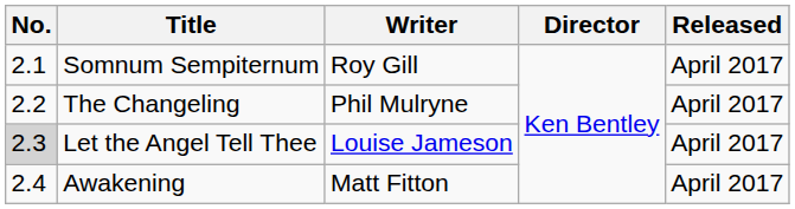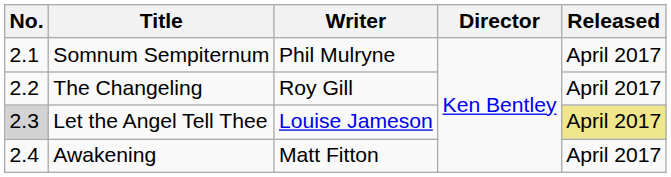 <table class="wikitable">
 <tr>
 <th>No.</th>
 <th>Title</th>
 <th>Writer</th>
 <th>Director</th>
 <th>Released</th>
 </tr>
 <tr>
 <td>2.1</td>
 <td>Somnum Sempiternum</td>
-<td>Roy Gill</td>
+<td>Phil Mulryne</td>
 <td rowspan="4"><a href='#'>Ken Bentley</a></td>
 <td>April 2017</td>
 </tr>
 <tr>
 <td>2.2</td>
 <td>The Changeling</td>
-<td>Phil Mulryne</td>
+<td>Roy Gill</td>
 <td>April 2017</td>
 </tr>
 <tr>
 <td style="background: lightgrey;">2.3</td>
 <td>Let the Angel Tell Thee</td>
 <td><a href='#'>Louise Jameson</a></td>
-<td>April 2017</td>
+<td style="background: khaki;">April 2017</td>
 </tr>
 <tr>
 <td>2.4</td>
 <td>Awakening</td>
 <td>Matt Fitton</td>
 <td>April 2017</td>
 </tr>
 </table>
